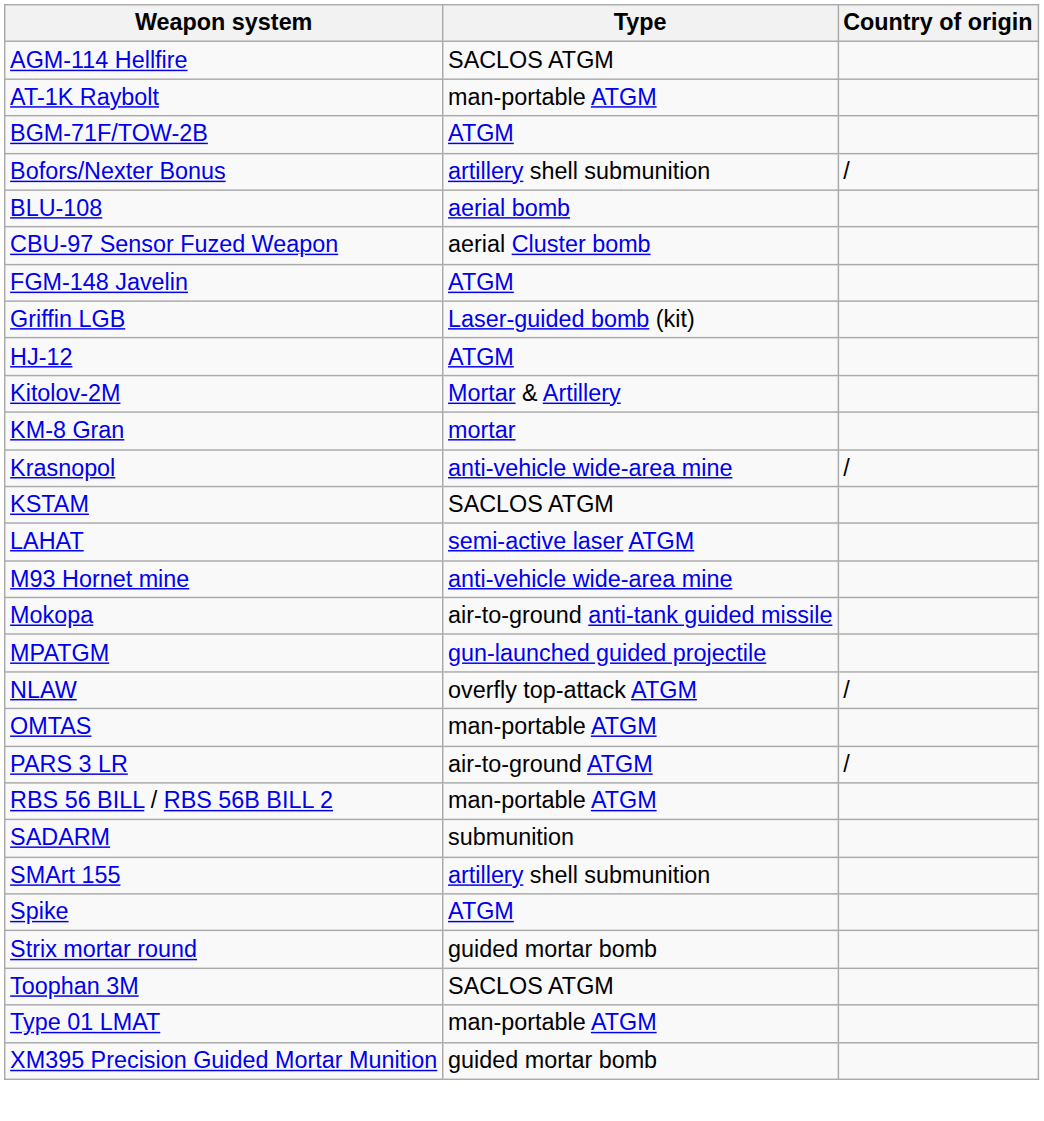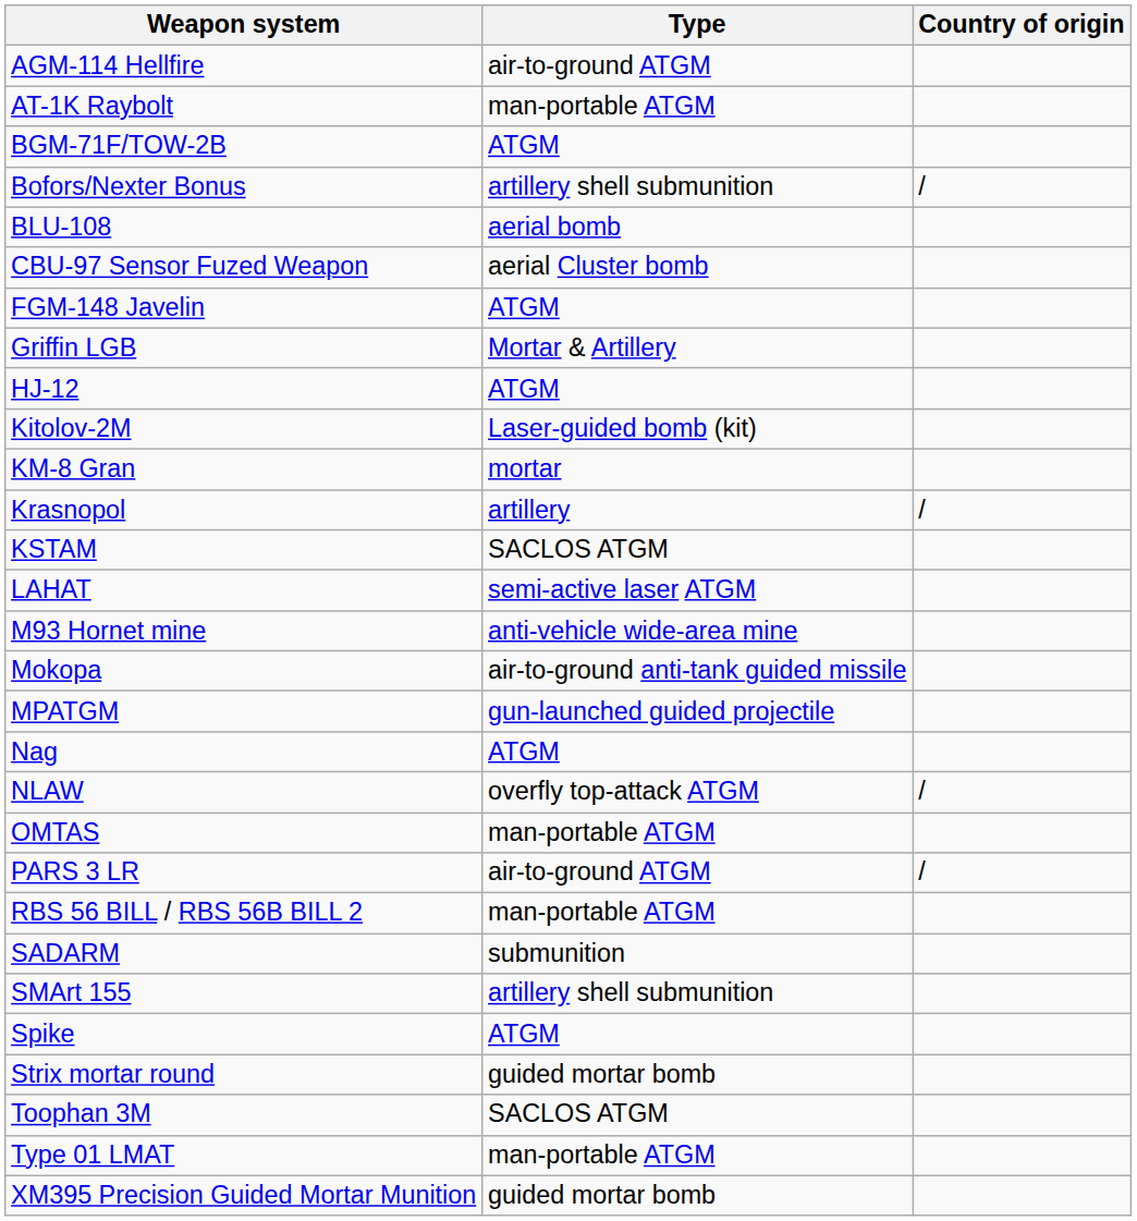 <table class="wikitable sortable">
 <tr>
 <th>Weapon system</th>
 <th>Type</th>
 <th>Country of origin</th>
 </tr>
 <tr>
 <td><a href='#'>AGM-114 Hellfire</a></td>
-<td>SACLOS ATGM</td>
+<td>air-to-ground <a href='#'>ATGM</a></td>
 <td></td>
 </tr>
 <tr>
 <td><a href='#'>AT-1K Raybolt</a></td>
 <td>man-portable <a href='#'>ATGM</a></td>
 <td></td>
 </tr>
 <tr>
 <td><a href='#'>BGM-71F/TOW-2B</a></td>
 <td><a href='#'>ATGM</a></td>
 <td></td>
 </tr>
 <tr>
 <td><a href='#'>Bofors/Nexter Bonus</a></td>
 <td><a href='#'>artillery</a> shell submunition</td>
 <td> /<br></td>
 </tr>
 <tr>
 <td><a href='#'>BLU-108</a></td>
 <td><a href='#'>aerial bomb</a></td>
 <td></td>
 </tr>
 <tr>
 <td><a href='#'>CBU-97 Sensor Fuzed Weapon</a></td>
 <td>aerial <a href='#'>Cluster bomb</a></td>
 <td></td>
 </tr>
 <tr>
 <td><a href='#'>FGM-148 Javelin</a></td>
 <td><a href='#'>ATGM</a></td>
 <td></td>
 </tr>
 <tr>
 <td><a href='#'>Griffin LGB</a></td>
-<td><a href='#'>Laser-guided bomb</a> (kit)</td>
+<td><a href='#'>Mortar</a> & <a href='#'>Artillery</a></td>
 <td></td>
 </tr>
 <tr>
 <td><a href='#'>HJ-12</a></td>
 <td><a href='#'>ATGM</a></td>
 <td></td>
 </tr>
 <tr>
 <td><a href='#'>Kitolov-2M</a></td>
-<td><a href='#'>Mortar</a> & <a href='#'>Artillery</a></td>
+<td><a href='#'>Laser-guided bomb</a> (kit)</td>
 <td></td>
 </tr>
 <tr>
 <td><a href='#'>KM-8 Gran</a></td>
 <td><a href='#'>mortar</a></td>
 <td></td>
 </tr>
 <tr>
 <td><a href='#'>Krasnopol</a></td>
-<td><a href='#'>anti-vehicle wide-area mine</a></td>
+<td><a href='#'>artillery</a></td>
 <td> /<br></td>
 </tr>
 <tr>
 <td><a href='#'>KSTAM</a></td>
 <td>SACLOS ATGM</td>
 <td></td>
 </tr>
 <tr>
 <td><a href='#'>LAHAT</a></td>
 <td><a href='#'>semi-active laser</a> <a href='#'>ATGM</a></td>
 <td></td>
 </tr>
 <tr>
 <td><a href='#'>M93 Hornet mine</a></td>
 <td><a href='#'>anti-vehicle wide-area mine</a></td>
 <td></td>
 </tr>
 <tr>
 <td><a href='#'>Mokopa</a></td>
 <td>air-to-ground <a href='#'>anti-tank guided missile</a></td>
 <td></td>
 </tr>
 <tr>
 <td><a href='#'>MPATGM</a></td>
 <td><a href='#'>gun-launched guided projectile</a></td>
+<td></td>
+</tr>
+<tr>
+<td><a href='#'>Nag</a></td>
+<td><a href='#'>ATGM</a></td>
 <td></td>
 </tr>
 <tr>
 <td><a href='#'>NLAW</a></td>
 <td>overfly top-attack <a href='#'>ATGM</a></td>
 <td> /<br></td>
 </tr>
 <tr>
 <td><a href='#'>OMTAS</a></td>
 <td>man-portable <a href='#'>ATGM</a></td>
 <td></td>
 </tr>
 <tr>
 <td><a href='#'>PARS 3 LR</a></td>
 <td>air-to-ground <a href='#'>ATGM</a></td>
 <td> /<br></td>
 </tr>
 <tr>
 <td><a href='#'>RBS 56 BILL</a> / <a href='#'>RBS 56B BILL 2</a></td>
 <td>man-portable <a href='#'>ATGM</a></td>
 <td></td>
 </tr>
 <tr>
 <td><a href='#'>SADARM</a></td>
 <td>submunition</td>
 <td></td>
 </tr>
 <tr>
 <td><a href='#'>SMArt 155</a></td>
 <td><a href='#'>artillery</a> shell submunition</td>
 <td></td>
 </tr>
 <tr>
 <td><a href='#'>Spike</a></td>
 <td><a href='#'>ATGM</a></td>
 <td></td>
 </tr>
 <tr>
 <td><a href='#'>Strix mortar round</a></td>
 <td>guided mortar bomb</td>
 <td></td>
 </tr>
 <tr>
 <td><a href='#'>Toophan 3M</a></td>
 <td>SACLOS ATGM</td>
 <td></td>
 </tr>
 <tr>
 <td><a href='#'>Type 01 LMAT</a></td>
 <td>man-portable <a href='#'>ATGM</a></td>
 <td></td>
 </tr>
 <tr>
 <td><a href='#'>XM395 Precision Guided Mortar Munition</a></td>
 <td>guided mortar bomb</td>
 <td></td>
 </tr>
 </table>
